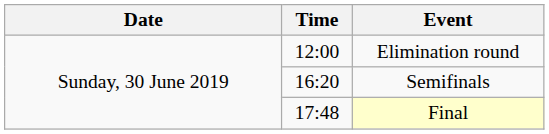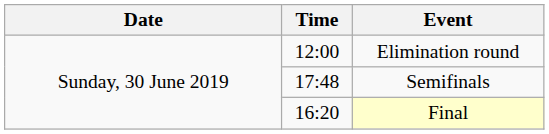 <table class = "wikitable" style="text-align:center;">
 <tr>
 <th width=220>Date</th>
 <th width=50>Time</th>
 <th width=150>Event</th>
 </tr>
 <tr>
 <td rowspan=3>Sunday, 30 June 2019</td>
 <td>12:00</td>
 <td>Elimination round</td>
 </tr>
 <tr>
-<td>16:20</td>
+<td>17:48</td>
 <td>Semifinals</td>
 </tr>
 <tr>
-<td>17:48</td>
+<td>16:20</td>
 <td bgcolor=ffffcc>Final</td>
 </tr>
 </table>
